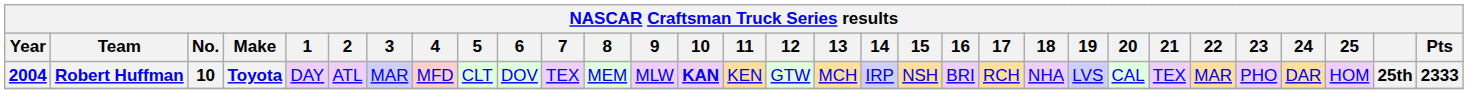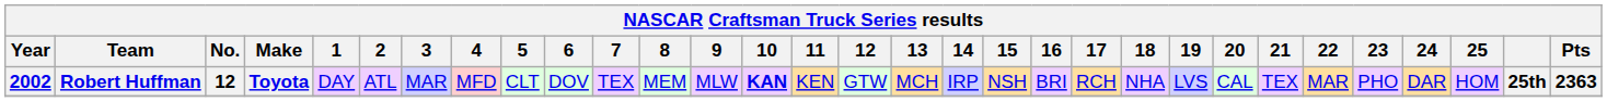 <table class="wikitable mw-collapsible mw-collapsed" style="text-align:center; font-size:75%">
 <tr>
 <th colspan=45><a href='#'>NASCAR</a> <a href='#'>Craftsman Truck Series</a> results</th>
 </tr>
 <tr>
 <th>Year</th>
 <th>Team</th>
 <th>No.</th>
 <th>Make</th>
 <th>1</th>
 <th>2</th>
 <th>3</th>
 <th>4</th>
 <th>5</th>
 <th>6</th>
 <th>7</th>
 <th>8</th>
 <th>9</th>
 <th>10</th>
 <th>11</th>
 <th>12</th>
 <th>13</th>
 <th>14</th>
 <th>15</th>
 <th>16</th>
 <th>17</th>
 <th>18</th>
 <th>19</th>
 <th>20</th>
 <th>21</th>
 <th>22</th>
 <th>23</th>
 <th>24</th>
 <th>25</th>
 <th></th>
 <th>Pts</th>
 </tr>
 <tr>
-<th><a href='#'>2004</a></th>
+<th><a href='#'>2002</a></th>
 <th rowspan=1><a href='#'>Robert Huffman</a></th>
-<th rowspan=1>10</th>
+<th rowspan=1>12</th>
 <th rowspan=1><a href='#'>Toyota</a></th>
 <td style="background:#EFCFFF;"><a href='#'>DAY</a><br></td>
 <td style="background:#EFCFFF;"><a href='#'>ATL</a><br></td>
 <td style="background:#CFCFFF;"><a href='#'>MAR</a><br></td>
 <td style="background:#FFCFCF;"><a href='#'>MFD</a><br></td>
 <td style="background:#DFFFDF;"><a href='#'>CLT</a><br></td>
 <td style="background:#DFFFDF;"><a href='#'>DOV</a><br></td>
 <td style="background:#EFCFFF;"><a href='#'>TEX</a><br></td>
 <td style="background:#DFFFDF;"><a href='#'>MEM</a><br></td>
 <td style="background:#EFCFFF;"><a href='#'>MLW</a><br></td>
 <td style="background:#EFCFFF;"><strong><a href='#'>KAN</a><br></strong></td>
 <td style="background:#FFDF9F;"><a href='#'>KEN</a><br></td>
 <td style="background:#DFFFDF;"><a href='#'>GTW</a><br></td>
 <td style="background:#FFDF9F;"><a href='#'>MCH</a><br></td>
 <td style="background:#CFCFFF;"><a href='#'>IRP</a><br></td>
 <td style="background:#FFDF9F;"><a href='#'>NSH</a><br></td>
 <td style="background:#EFCFFF;"><a href='#'>BRI</a><br></td>
 <td style="background:#FFDF9F;"><a href='#'>RCH</a><br></td>
 <td style="background:#EFCFFF;"><a href='#'>NHA</a><br></td>
 <td style="background:#CFCFFF;"><a href='#'>LVS</a><br></td>
 <td style="background:#DFFFDF;"><a href='#'>CAL</a><br></td>
 <td style="background:#EFCFFF;"><a href='#'>TEX</a><br></td>
 <td style="background:#FFDF9F;"><a href='#'>MAR</a><br></td>
 <td style="background:#EFCFFF;"><a href='#'>PHO</a><br></td>
 <td style="background:#FFDF9F;"><a href='#'>DAR</a><br></td>
 <td style="background:#EFCFFF;"><a href='#'>HOM</a><br></td>
 <th>25th</th>
-<th>2333</th>
+<th>2363</th>
 </tr>
 <tr>
 </tr>
 </table>
